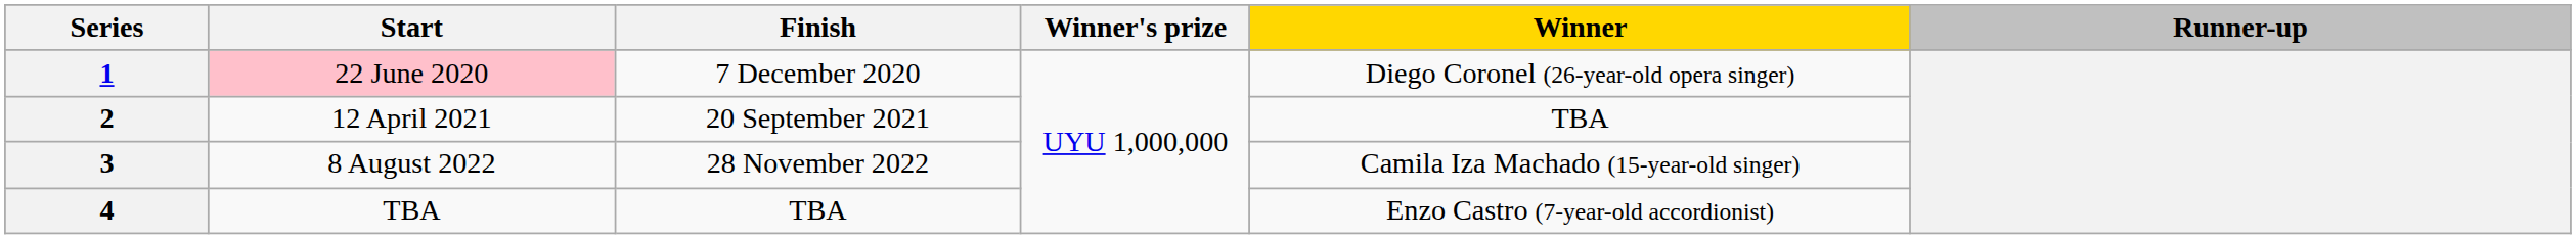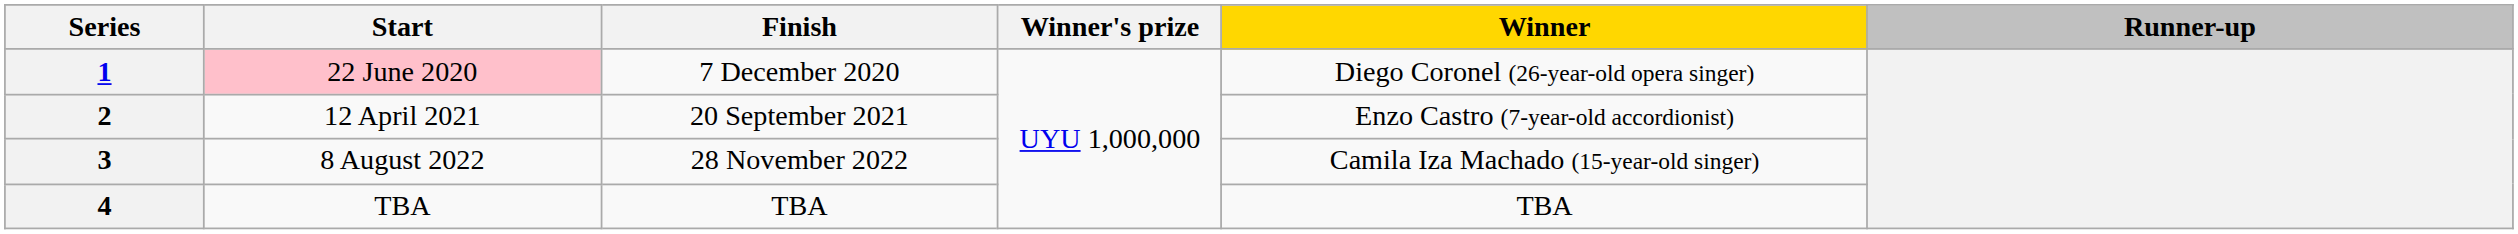 <table class="wikitable" style="margin-left: auto; margin-right: auto; border: none; text-align:center; font-size:100%; width: 90%;">
 <tr>
 <th style="width:4%; ">Series</th>
 <th style="width:8%; ">Start</th>
 <th style="width:8%; ">Finish</th>
 <th style="width:4%; ">Winner's prize </th>
 <th align="center" style="width:13%; background:gold;">Winner</th>
 <th align="center" style="width:13%; background:silver;">Runner-up</th>
 </tr>
 <tr>
 <th scope="row"><a href='#'>1</a></th>
 <td style="background: pink;">22 June 2020</td>
 <td>7 December 2020</td>
 <td rowspan="4"><a href='#'>UYU</a> 1,000,000</td>
 <td>Diego Coronel <small>(26-year-old opera singer)</small></td>
 <th rowspan="4" scope="col"></th>
 </tr>
 <tr>
 <th>2</th>
 <td>12 April 2021</td>
 <td>20 September 2021</td>
-<td>TBA</td>
+<td>Enzo Castro <small>(7-year-old accordionist)</small></td>
 </tr>
 <tr>
 <th>3</th>
 <td>8 August 2022</td>
 <td>28 November 2022</td>
 <td>Camila Iza Machado <small>(15-year-old singer)</small></td>
 </tr>
 <tr>
 <th>4</th>
 <td>TBA</td>
 <td>TBA</td>
-<td>Enzo Castro <small>(7-year-old accordionist)</small></td>
+<td>TBA</td>
 </tr>
 </table>
